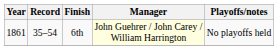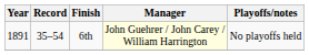 <table class="wikitable">
 <tr>
 <th>Year</th>
 <th>Record</th>
 <th>Finish</th>
 <th>Manager</th>
 <th>Playoffs/notes</th>
 </tr>
 <tr align=center>
-<td>1861</td>
+<td>1891</td>
 <td>35–54</td>
 <td>6th</td>
 <td style="background: lightyellow;">John Guehrer / John Carey /<br>William Harrington</td>
 <td>No playoffs held</td>
 </tr>
 <tr align=center>
 </tr>
 </table>
